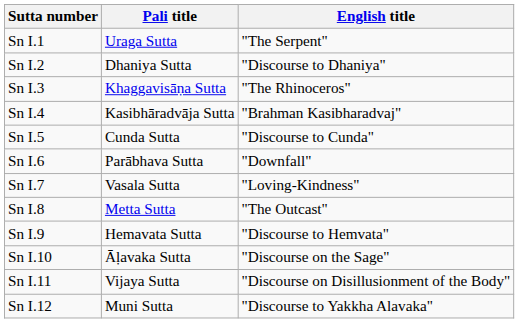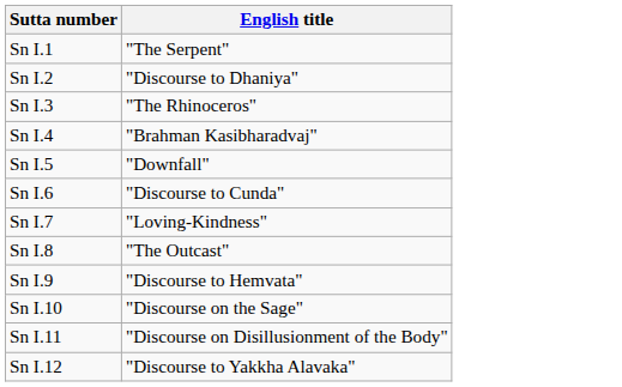 <table class="wikitable">
 <tr>
 <th>Sutta number</th>
-<th><a href='#'>Pali</a> title</th>
 <th><a href='#'>English</a> title</th>
 </tr>
 <tr>
 <td>Sn I.1</td>
-<td><a href='#'>Uraga Sutta</a></td>
 <td>"The Serpent"</td>
 </tr>
 <tr>
 <td>Sn I.2</td>
-<td>Dhaniya Sutta</td>
 <td>"Discourse to Dhaniya"</td>
 </tr>
 <tr>
 <td>Sn I.3</td>
-<td><a href='#'>Khaggavisāṇa Sutta</a></td>
 <td>"The Rhinoceros"</td>
 </tr>
 <tr>
 <td>Sn I.4</td>
-<td>Kasibhāradvāja Sutta</td>
 <td>"Brahman Kasibharadvaj"</td>
 </tr>
 <tr>
 <td>Sn I.5</td>
-<td>Cunda Sutta</td>
+<td>"Downfall"</td>
+</tr>
+<tr>
+<td>Sn I.6</td>
 <td>"Discourse to Cunda"</td>
 </tr>
 <tr>
-<td>Sn I.6</td>
-<td>Parābhava Sutta</td>
-<td>"Downfall"</td>
-</tr>
-<tr>
 <td>Sn I.7</td>
-<td>Vasala Sutta</td>
 <td>"Loving-Kindness"</td>
 </tr>
 <tr>
 <td>Sn I.8</td>
-<td><a href='#'>Metta Sutta</a></td>
 <td>"The Outcast"</td>
 </tr>
 <tr>
 <td>Sn I.9</td>
-<td>Hemavata Sutta</td>
 <td>"Discourse to Hemvata"</td>
 </tr>
 <tr>
 <td>Sn I.10</td>
-<td>Āḷavaka Sutta</td>
 <td>"Discourse on the Sage"</td>
 </tr>
 <tr>
 <td>Sn I.11</td>
-<td>Vijaya Sutta</td>
 <td>"Discourse on Disillusionment of the Body"</td>
 </tr>
 <tr>
 <td>Sn I.12</td>
-<td>Muni Sutta</td>
 <td>"Discourse to Yakkha Alavaka"</td>
 </tr>
 </table>
